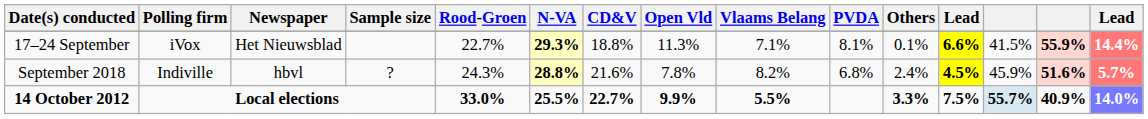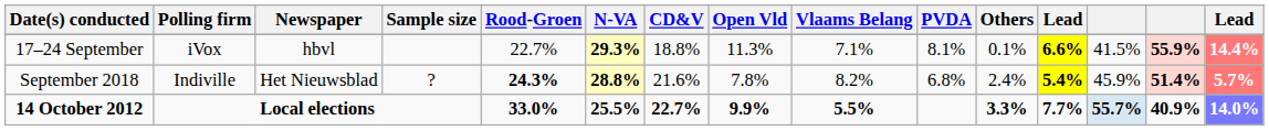 <table class="wikitable sortable" style="text-align:center; font-size:85%; line-height:16px;">
 <tr style="background-color:#E9E9E9">
 <th rowspan="1">Date(s) conducted</th>
 <th rowspan="1">Polling firm</th>
 <th rowspan="1">Newspaper</th>
 <th rowspan="1">Sample size</th>
 <th><a href='#'><span>Rood</span></a>-<a href='#'><span>Groen</span></a></th>
 <th><a href='#'><span>N-VA</span></a></th>
 <th><a href='#'><span>CD&V</span></a></th>
 <th><a href='#'><span>Open Vld</span></a></th>
 <th><a href='#'><span>Vlaams Belang</span></a></th>
 <th><a href='#'><span>PVDA</span></a></th>
 <th rowspan="1">Others</th>
 <th rowspan="1">Lead</th>
 <th></th>
 <th></th>
 <th rowspan="1">Lead</th>
 </tr>
 <tr style="background:#EFEFEF; font-weight:bold;">
 </tr>
 <tr>
 <td>17–24 September</td>
 <td>iVox</td>
-<td>Het Nieuwsblad </td>
+<td>hbvl </td>
 <td></td>
 <td>22.7%</td>
 <td style="background-color:#FFFFBF"><strong>29.3%</strong></td>
 <td>18.8%</td>
 <td>11.3%</td>
 <td>7.1%</td>
 <td>8.1%</td>
 <td>0.1%</td>
 <td style="background-color:#FFFF00"><strong>6.6%</strong></td>
 <td>41.5%</td>
 <td style="background:#FFD7D2"><strong>55.9%</strong></td>
 <td style="background:#FF7777;color:white;"><strong>14.4%</strong></td>
 </tr>
 <tr>
 <td>September 2018</td>
 <td>Indiville</td>
-<td>hbvl </td>
+<td>Het Nieuwsblad </td>
 <td>?</td>
-<td>24.3%</td>
+<td><strong>24.3%</strong></td>
 <td style="background-color:#FFFFBF"><strong>28.8%</strong></td>
 <td>21.6%</td>
 <td>7.8%</td>
 <td>8.2%</td>
 <td>6.8%</td>
 <td>2.4%</td>
-<td style="background-color:#FFFF00"><strong>4.5%</strong></td>
+<td style="background-color:#FFFF00"><strong>5.4%</strong></td>
 <td>45.9%</td>
-<td style="background:#FFD7D2"><strong>51.6%</strong></td>
+<td style="background:#FFD7D2"><strong>51.4%</strong></td>
 <td style="background:#FF7777;color:white;"><strong>5.7%</strong></td>
 </tr>
 <tr>
 <td><strong>14 October 2012</strong></td>
 <td colspan="3"><strong>Local elections</strong></td>
 <td><strong>33.0%</strong></td>
 <td><strong>25.5%</strong></td>
 <td><strong>22.7%</strong></td>
 <td><strong>9.9%</strong></td>
 <td><strong>5.5%</strong></td>
 <td></td>
 <td><strong>3.3%</strong></td>
-<td><strong>7.5%</strong></td>
+<td><strong>7.7%</strong></td>
 <td style="background:#D9E9F4"><strong>55.7%</strong></td>
 <td><strong>40.9%</strong></td>
 <td style="background:#7777FF;color:white;"><strong>14.0%</strong></td>
 </tr>
 </table>
